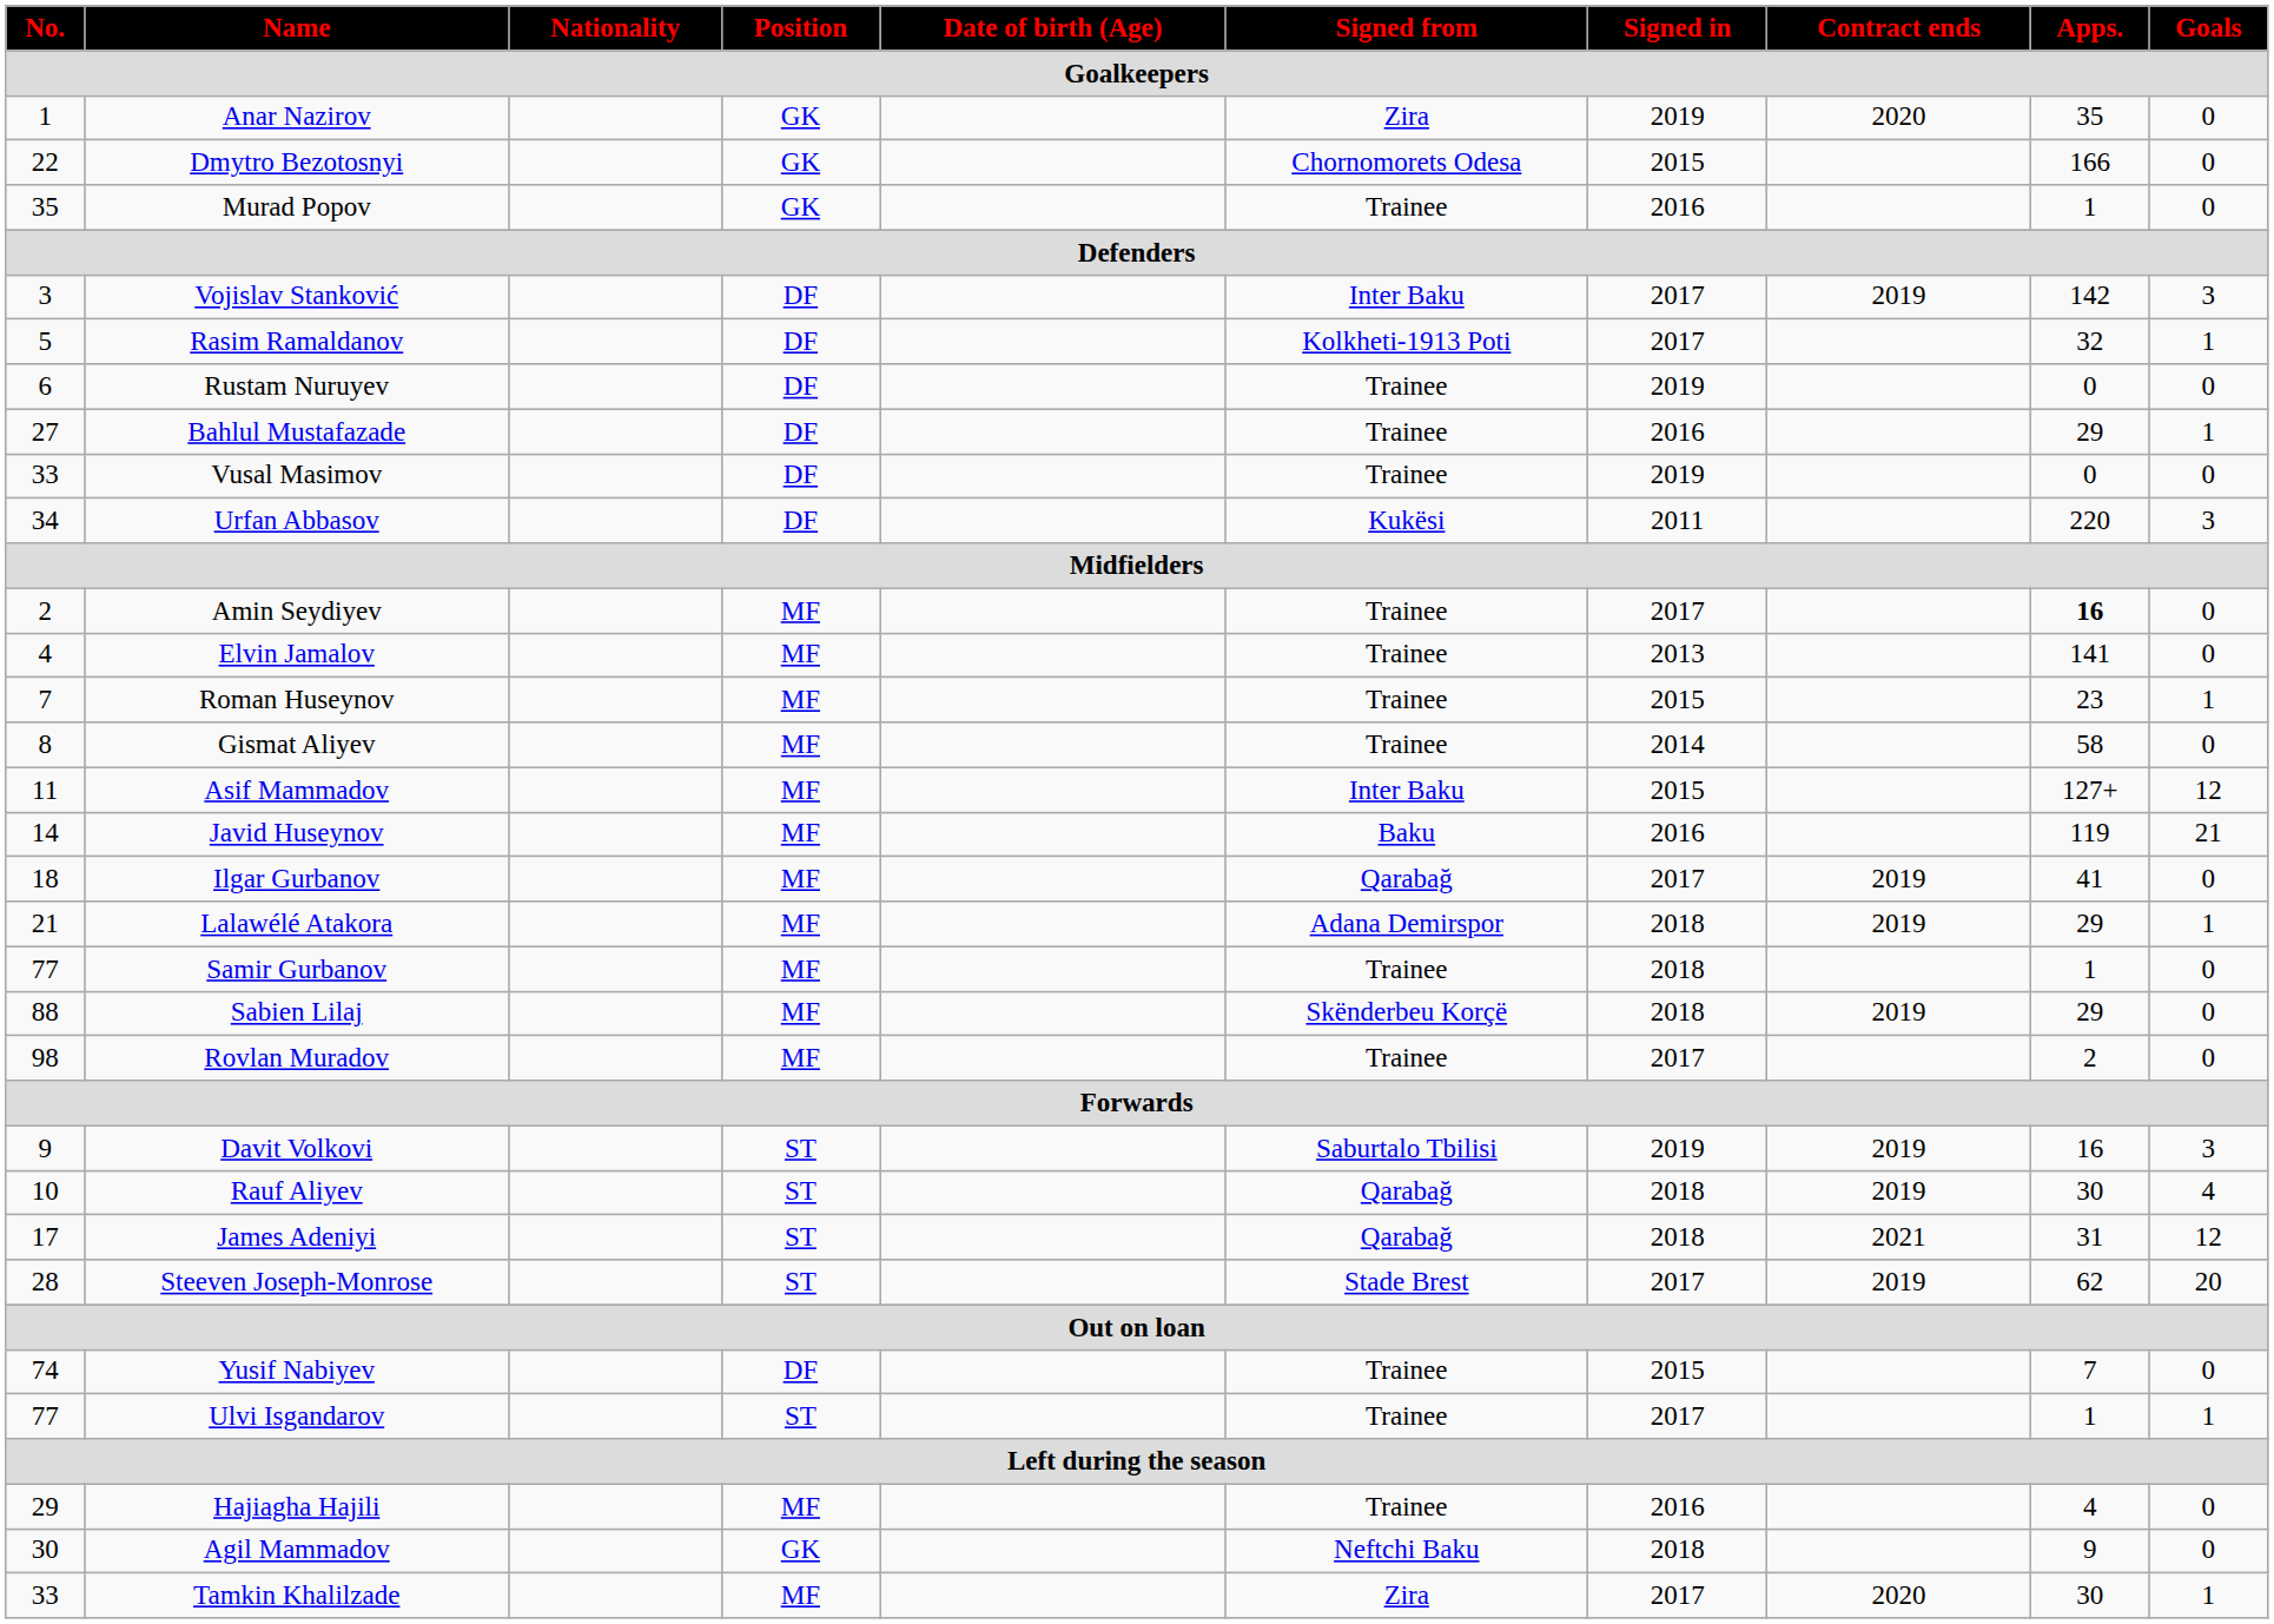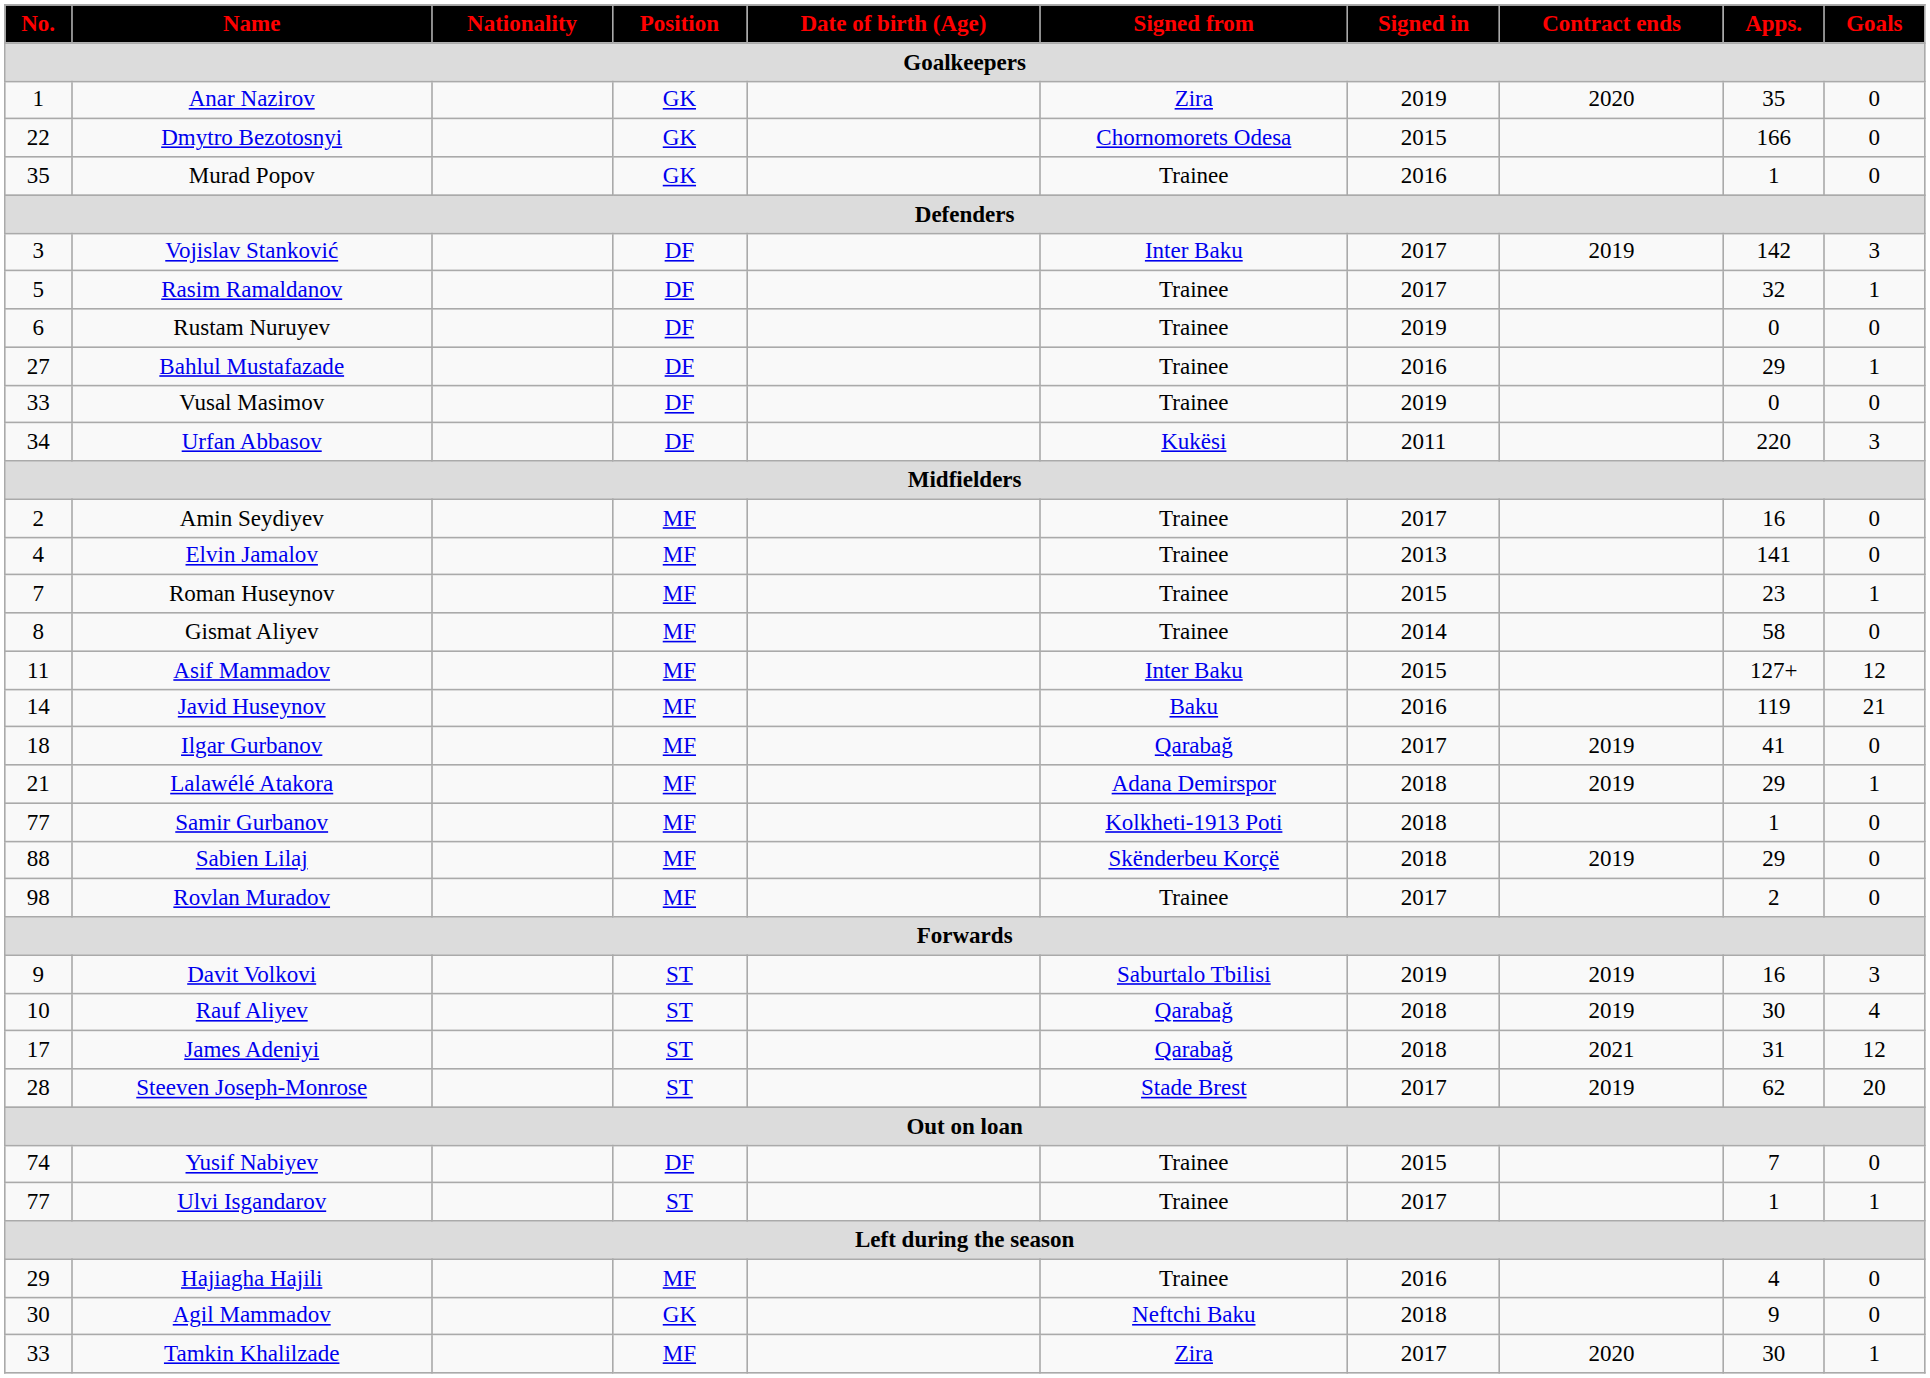 <table class="wikitable"  style="text-align:center; font-size:90%; width:95%;">
 <tr>
 <th style="background:#000000; color:#FF0000; text-align:center;">No.</th>
 <th style="background:#000000; color:#FF0000; text-align:center;">Name</th>
 <th style="background:#000000; color:#FF0000; text-align:center;">Nationality</th>
 <th style="background:#000000; color:#FF0000; text-align:center;">Position</th>
 <th style="background:#000000; color:#FF0000; text-align:center;">Date of birth (Age)</th>
 <th style="background:#000000; color:#FF0000; text-align:center;">Signed from</th>
 <th style="background:#000000; color:#FF0000; text-align:center;">Signed in</th>
 <th style="background:#000000; color:#FF0000; text-align:center;">Contract ends</th>
 <th style="background:#000000; color:#FF0000; text-align:center;">Apps.</th>
 <th style="background:#000000; color:#FF0000; text-align:center;">Goals</th>
 </tr>
 <tr>
 <th colspan="11"  style="background:#dcdcdc; text-align:center;">Goalkeepers</th>
 </tr>
 <tr>
 <td>1</td>
 <td><a href='#'>Anar Nazirov</a></td>
 <td></td>
 <td><a href='#'>GK</a></td>
 <td></td>
 <td><a href='#'>Zira</a></td>
 <td>2019</td>
 <td>2020</td>
 <td>35</td>
 <td>0</td>
 </tr>
 <tr>
 <td>22</td>
 <td><a href='#'>Dmytro Bezotosnyi</a></td>
 <td></td>
 <td><a href='#'>GK</a></td>
 <td></td>
 <td><a href='#'>Chornomorets Odesa</a></td>
 <td>2015</td>
 <td></td>
 <td>166</td>
 <td>0</td>
 </tr>
 <tr>
 <td>35</td>
 <td>Murad Popov</td>
 <td></td>
 <td><a href='#'>GK</a></td>
 <td></td>
 <td>Trainee</td>
 <td>2016</td>
 <td></td>
 <td>1</td>
 <td>0</td>
 </tr>
 <tr>
 <th colspan="11"  style="background:#dcdcdc; text-align:center;">Defenders</th>
 </tr>
 <tr>
 <td>3</td>
 <td><a href='#'>Vojislav Stanković</a></td>
 <td></td>
 <td><a href='#'>DF</a></td>
 <td></td>
 <td><a href='#'>Inter Baku</a></td>
 <td>2017</td>
 <td>2019</td>
 <td>142</td>
 <td>3</td>
 </tr>
 <tr>
 <td>5</td>
 <td><a href='#'>Rasim Ramaldanov</a></td>
 <td></td>
 <td><a href='#'>DF</a></td>
 <td></td>
-<td><a href='#'>Kolkheti-1913 Poti</a></td>
+<td>Trainee</td>
 <td>2017</td>
 <td></td>
 <td>32</td>
 <td>1</td>
 </tr>
 <tr>
 <td>6</td>
 <td>Rustam Nuruyev</td>
 <td></td>
 <td><a href='#'>DF</a></td>
 <td></td>
 <td>Trainee</td>
 <td>2019</td>
 <td></td>
 <td>0</td>
 <td>0</td>
 </tr>
 <tr>
 <td>27</td>
 <td><a href='#'>Bahlul Mustafazade</a></td>
 <td></td>
 <td><a href='#'>DF</a></td>
 <td></td>
 <td>Trainee</td>
 <td>2016</td>
 <td></td>
 <td>29</td>
 <td>1</td>
 </tr>
 <tr>
 <td>33</td>
 <td>Vusal Masimov</td>
 <td></td>
 <td><a href='#'>DF</a></td>
 <td></td>
 <td>Trainee</td>
 <td>2019</td>
 <td></td>
 <td>0</td>
 <td>0</td>
 </tr>
 <tr>
 <td>34</td>
 <td><a href='#'>Urfan Abbasov</a></td>
 <td></td>
 <td><a href='#'>DF</a></td>
 <td></td>
 <td><a href='#'>Kukësi</a></td>
 <td>2011</td>
 <td></td>
 <td>220</td>
 <td>3</td>
 </tr>
 <tr>
 <th colspan="11"  style="background:#dcdcdc; text-align:center;">Midfielders</th>
 </tr>
 <tr>
 <td>2</td>
 <td>Amin Seydiyev</td>
 <td></td>
 <td><a href='#'>MF</a></td>
 <td></td>
 <td>Trainee</td>
 <td>2017</td>
 <td></td>
-<td><strong>16</strong></td>
+<td>16</td>
 <td>0</td>
 </tr>
 <tr>
 <td>4</td>
 <td><a href='#'>Elvin Jamalov</a></td>
 <td></td>
 <td><a href='#'>MF</a></td>
 <td></td>
 <td>Trainee</td>
 <td>2013</td>
 <td></td>
 <td>141</td>
 <td>0</td>
 </tr>
 <tr>
 <td>7</td>
 <td>Roman Huseynov</td>
 <td></td>
 <td><a href='#'>MF</a></td>
 <td></td>
 <td>Trainee</td>
 <td>2015</td>
 <td></td>
 <td>23</td>
 <td>1</td>
 </tr>
 <tr>
 <td>8</td>
 <td>Gismat Aliyev</td>
 <td></td>
 <td><a href='#'>MF</a></td>
 <td></td>
 <td>Trainee</td>
 <td>2014</td>
 <td></td>
 <td>58</td>
 <td>0</td>
 </tr>
 <tr>
 <td>11</td>
 <td><a href='#'>Asif Mammadov</a></td>
 <td></td>
 <td><a href='#'>MF</a></td>
 <td></td>
 <td><a href='#'>Inter Baku</a></td>
 <td>2015</td>
 <td></td>
 <td>127+</td>
 <td>12</td>
 </tr>
 <tr>
 <td>14</td>
 <td><a href='#'>Javid Huseynov</a></td>
 <td></td>
 <td><a href='#'>MF</a></td>
 <td></td>
 <td><a href='#'>Baku</a></td>
 <td>2016</td>
 <td></td>
 <td>119</td>
 <td>21</td>
 </tr>
 <tr>
 <td>18</td>
 <td><a href='#'>Ilgar Gurbanov</a></td>
 <td></td>
 <td><a href='#'>MF</a></td>
 <td></td>
 <td><a href='#'>Qarabağ</a></td>
 <td>2017</td>
 <td>2019</td>
 <td>41</td>
 <td>0</td>
 </tr>
 <tr>
 <td>21</td>
 <td><a href='#'>Lalawélé Atakora</a></td>
 <td></td>
 <td><a href='#'>MF</a></td>
 <td></td>
 <td><a href='#'>Adana Demirspor</a></td>
 <td>2018</td>
 <td>2019</td>
 <td>29</td>
 <td>1</td>
 </tr>
 <tr>
 <td>77</td>
 <td><a href='#'>Samir Gurbanov</a></td>
 <td></td>
 <td><a href='#'>MF</a></td>
 <td></td>
-<td>Trainee</td>
+<td><a href='#'>Kolkheti-1913 Poti</a></td>
 <td>2018</td>
 <td></td>
 <td>1</td>
 <td>0</td>
 </tr>
 <tr>
 <td>88</td>
 <td><a href='#'>Sabien Lilaj</a></td>
 <td></td>
 <td><a href='#'>MF</a></td>
 <td></td>
 <td><a href='#'>Skënderbeu Korçë</a></td>
 <td>2018</td>
 <td>2019</td>
 <td>29</td>
 <td>0</td>
 </tr>
 <tr>
 <td>98</td>
 <td><a href='#'>Rovlan Muradov</a></td>
 <td></td>
 <td><a href='#'>MF</a></td>
 <td></td>
 <td>Trainee</td>
 <td>2017</td>
 <td></td>
 <td>2</td>
 <td>0</td>
 </tr>
 <tr>
 <th colspan="11"  style="background:#dcdcdc; text-align:center;">Forwards</th>
 </tr>
 <tr>
 <td>9</td>
 <td><a href='#'>Davit Volkovi</a></td>
 <td></td>
 <td><a href='#'>ST</a></td>
 <td></td>
 <td><a href='#'>Saburtalo Tbilisi</a></td>
 <td>2019</td>
 <td>2019</td>
 <td>16</td>
 <td>3</td>
 </tr>
 <tr>
 <td>10</td>
 <td><a href='#'>Rauf Aliyev</a></td>
 <td></td>
 <td><a href='#'>ST</a></td>
 <td></td>
 <td><a href='#'>Qarabağ</a></td>
 <td>2018</td>
 <td>2019</td>
 <td>30</td>
 <td>4</td>
 </tr>
 <tr>
 <td>17</td>
 <td><a href='#'>James Adeniyi</a></td>
 <td></td>
 <td><a href='#'>ST</a></td>
 <td></td>
 <td><a href='#'>Qarabağ</a></td>
 <td>2018</td>
 <td>2021</td>
 <td>31</td>
 <td>12</td>
 </tr>
 <tr>
 <td>28</td>
 <td><a href='#'>Steeven Joseph-Monrose</a></td>
 <td></td>
 <td><a href='#'>ST</a></td>
 <td></td>
 <td><a href='#'>Stade Brest</a></td>
 <td>2017</td>
 <td>2019</td>
 <td>62</td>
 <td>20</td>
 </tr>
 <tr>
 <th colspan="11"  style="background:#dcdcdc; text-align:center;">Out on loan</th>
 </tr>
 <tr>
 <td>74</td>
 <td><a href='#'>Yusif Nabiyev</a></td>
 <td></td>
 <td><a href='#'>DF</a></td>
 <td></td>
 <td>Trainee</td>
 <td>2015</td>
 <td></td>
 <td>7</td>
 <td>0</td>
 </tr>
 <tr>
 <td>77</td>
 <td><a href='#'>Ulvi Isgandarov</a></td>
 <td></td>
 <td><a href='#'>ST</a></td>
 <td></td>
 <td>Trainee</td>
 <td>2017</td>
 <td></td>
 <td>1</td>
 <td>1</td>
 </tr>
 <tr>
 <th colspan="11"  style="background:#dcdcdc; text-align:center;">Left during the season</th>
 </tr>
 <tr>
 <td>29</td>
 <td><a href='#'>Hajiagha Hajili</a></td>
 <td></td>
 <td><a href='#'>MF</a></td>
 <td></td>
 <td>Trainee</td>
 <td>2016</td>
 <td></td>
 <td>4</td>
 <td>0</td>
 </tr>
 <tr>
 <td>30</td>
 <td><a href='#'>Agil Mammadov</a></td>
 <td></td>
 <td><a href='#'>GK</a></td>
 <td></td>
 <td><a href='#'>Neftchi Baku</a></td>
 <td>2018</td>
 <td></td>
 <td>9</td>
 <td>0</td>
 </tr>
 <tr>
 <td>33</td>
 <td><a href='#'>Tamkin Khalilzade</a></td>
 <td></td>
 <td><a href='#'>MF</a></td>
 <td></td>
 <td><a href='#'>Zira</a></td>
 <td>2017</td>
 <td>2020</td>
 <td>30</td>
 <td>1</td>
 </tr>
 </table>
